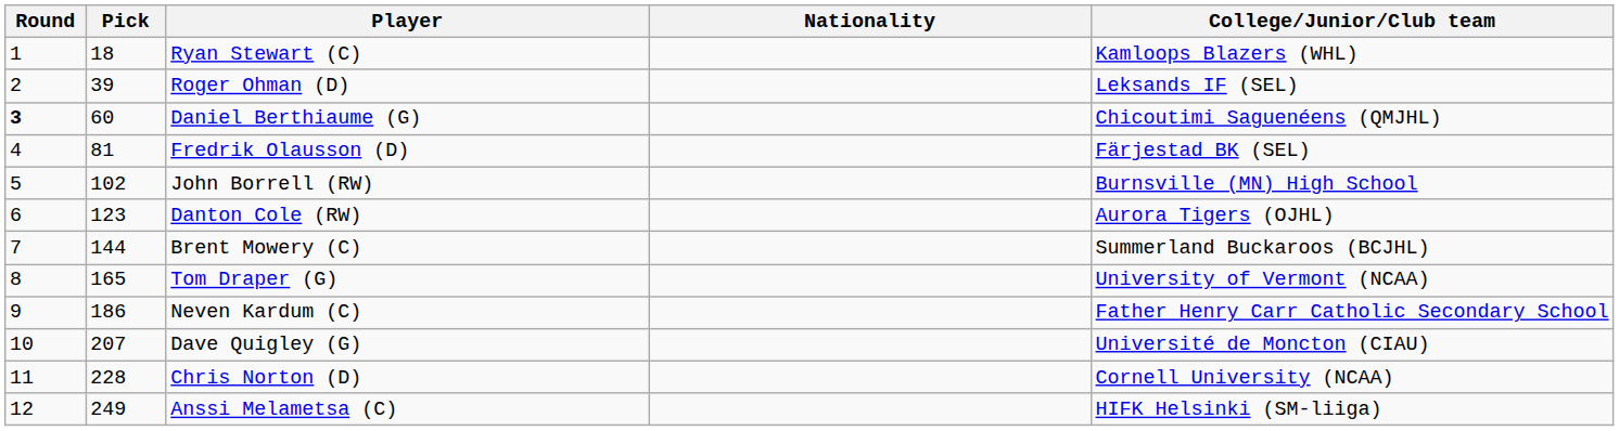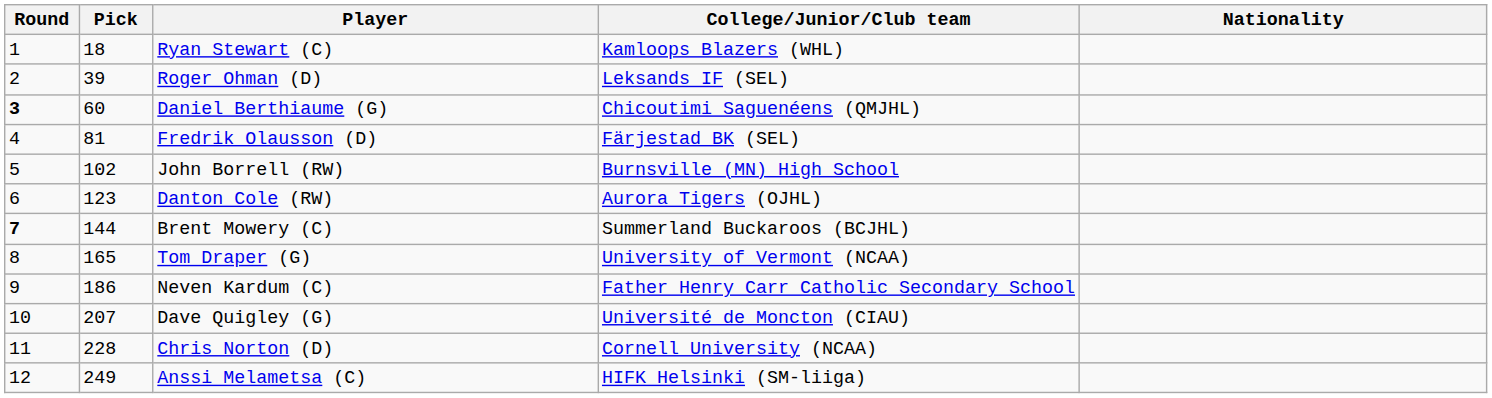 <table class="wikitable">
 <tr>
 <th bgcolor="#DDDDFF" width="5%">Round</th>
 <th bgcolor="#DDDDFF" width="5%">Pick</th>
 <th bgcolor="#DDDDFF" width="30%">Player</th>
+<th bgcolor="#DDDDFF" width="32.5%">College/Junior/Club team</th>
 <th bgcolor="#DDDDFF" width="27.5%">Nationality</th>
-<th bgcolor="#DDDDFF" width="32.5%">College/Junior/Club team</th>
 </tr>
 <tr>
 <td>1</td>
 <td>18</td>
 <td><a href='#'>Ryan Stewart</a> (C)</td>
+<td><a href='#'>Kamloops Blazers</a> (WHL)</td>
 <td></td>
-<td><a href='#'>Kamloops Blazers</a> (WHL)</td>
 </tr>
 <tr>
 <td>2</td>
 <td>39</td>
 <td><a href='#'>Roger Ohman</a> (D)</td>
+<td><a href='#'>Leksands IF</a> (SEL)</td>
 <td></td>
-<td><a href='#'>Leksands IF</a> (SEL)</td>
 </tr>
 <tr>
 <td><strong>3</strong></td>
 <td>60</td>
 <td><a href='#'>Daniel Berthiaume</a> (G)</td>
+<td><a href='#'>Chicoutimi Saguenéens</a> (QMJHL)</td>
 <td></td>
-<td><a href='#'>Chicoutimi Saguenéens</a> (QMJHL)</td>
 </tr>
 <tr>
 <td>4</td>
 <td>81</td>
 <td><a href='#'>Fredrik Olausson</a> (D)</td>
+<td><a href='#'>Färjestad BK</a> (SEL)</td>
 <td></td>
-<td><a href='#'>Färjestad BK</a> (SEL)</td>
 </tr>
 <tr>
 <td>5</td>
 <td>102</td>
 <td>John Borrell (RW)</td>
+<td><a href='#'>Burnsville (MN) High School</a></td>
 <td></td>
-<td><a href='#'>Burnsville (MN) High School</a></td>
 </tr>
 <tr>
 <td>6</td>
 <td>123</td>
 <td><a href='#'>Danton Cole</a> (RW)</td>
+<td><a href='#'>Aurora Tigers</a> (OJHL)</td>
 <td></td>
-<td><a href='#'>Aurora Tigers</a> (OJHL)</td>
 </tr>
 <tr>
-<td>7</td>
+<td><strong>7</strong></td>
 <td>144</td>
 <td>Brent Mowery (C)</td>
+<td>Summerland Buckaroos (BCJHL)</td>
 <td></td>
-<td>Summerland Buckaroos (BCJHL)</td>
 </tr>
 <tr>
 <td>8</td>
 <td>165</td>
 <td><a href='#'>Tom Draper</a> (G)</td>
+<td><a href='#'>University of Vermont</a> (NCAA)</td>
 <td></td>
-<td><a href='#'>University of Vermont</a> (NCAA)</td>
 </tr>
 <tr>
 <td>9</td>
 <td>186</td>
 <td>Neven Kardum (C)</td>
+<td><a href='#'>Father Henry Carr Catholic Secondary School</a></td>
 <td></td>
-<td><a href='#'>Father Henry Carr Catholic Secondary School</a></td>
 </tr>
 <tr>
 <td>10</td>
 <td>207</td>
 <td>Dave Quigley (G)</td>
+<td><a href='#'>Université de Moncton</a> (CIAU)</td>
 <td></td>
-<td><a href='#'>Université de Moncton</a> (CIAU)</td>
 </tr>
 <tr>
 <td>11</td>
 <td>228</td>
 <td><a href='#'>Chris Norton</a> (D)</td>
+<td><a href='#'>Cornell University</a> (NCAA)</td>
 <td></td>
-<td><a href='#'>Cornell University</a> (NCAA)</td>
 </tr>
 <tr>
 <td>12</td>
 <td>249</td>
 <td><a href='#'>Anssi Melametsa</a> (C)</td>
+<td><a href='#'>HIFK Helsinki</a> (SM-liiga)</td>
 <td></td>
-<td><a href='#'>HIFK Helsinki</a> (SM-liiga)</td>
 </tr>
 </table>
